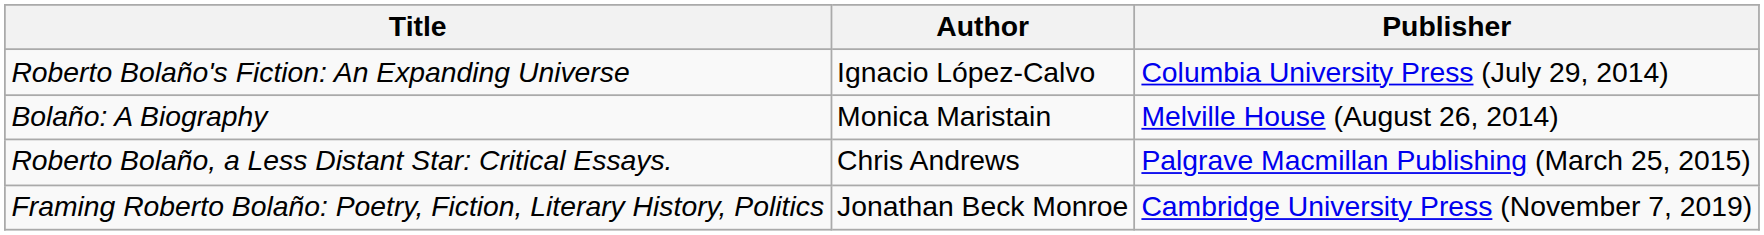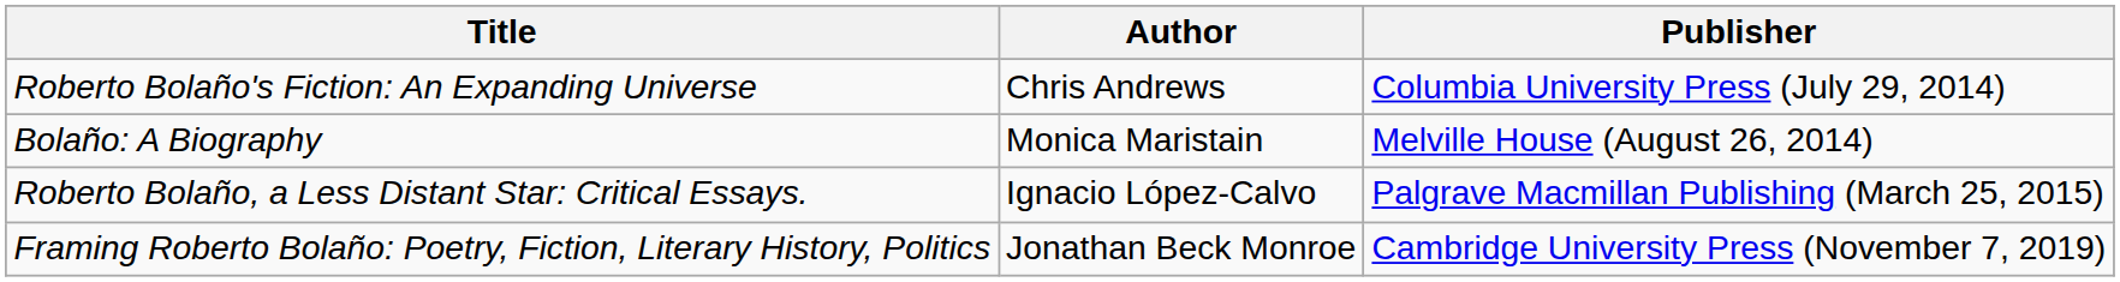 <table class="wikitable">
 <tr>
 <th>Title</th>
 <th>Author</th>
 <th>Publisher</th>
 </tr>
 <tr>
 <td><em>Roberto Bolaño's Fiction: An Expanding Universe</em></td>
-<td>Ignacio López-Calvo</td>
+<td>Chris Andrews</td>
 <td><a href='#'>Columbia University Press</a> (July 29, 2014)</td>
 </tr>
 <tr>
 <td><em>Bolaño: A Biography</em></td>
 <td>Monica Maristain</td>
 <td><a href='#'>Melville House</a> (August 26, 2014)</td>
 </tr>
 <tr>
 <td><em>Roberto Bolaño, a Less Distant Star: Critical Essays.</em></td>
-<td>Chris Andrews</td>
+<td>Ignacio López-Calvo</td>
 <td><a href='#'>Palgrave Macmillan Publishing</a> (March 25, 2015)</td>
 </tr>
 <tr>
 <td><em>Framing Roberto Bolaño: Poetry, Fiction, Literary History, Politics</em></td>
 <td>Jonathan Beck Monroe</td>
 <td><a href='#'>Cambridge University Press</a> (November 7, 2019)</td>
 </tr>
 </table>
